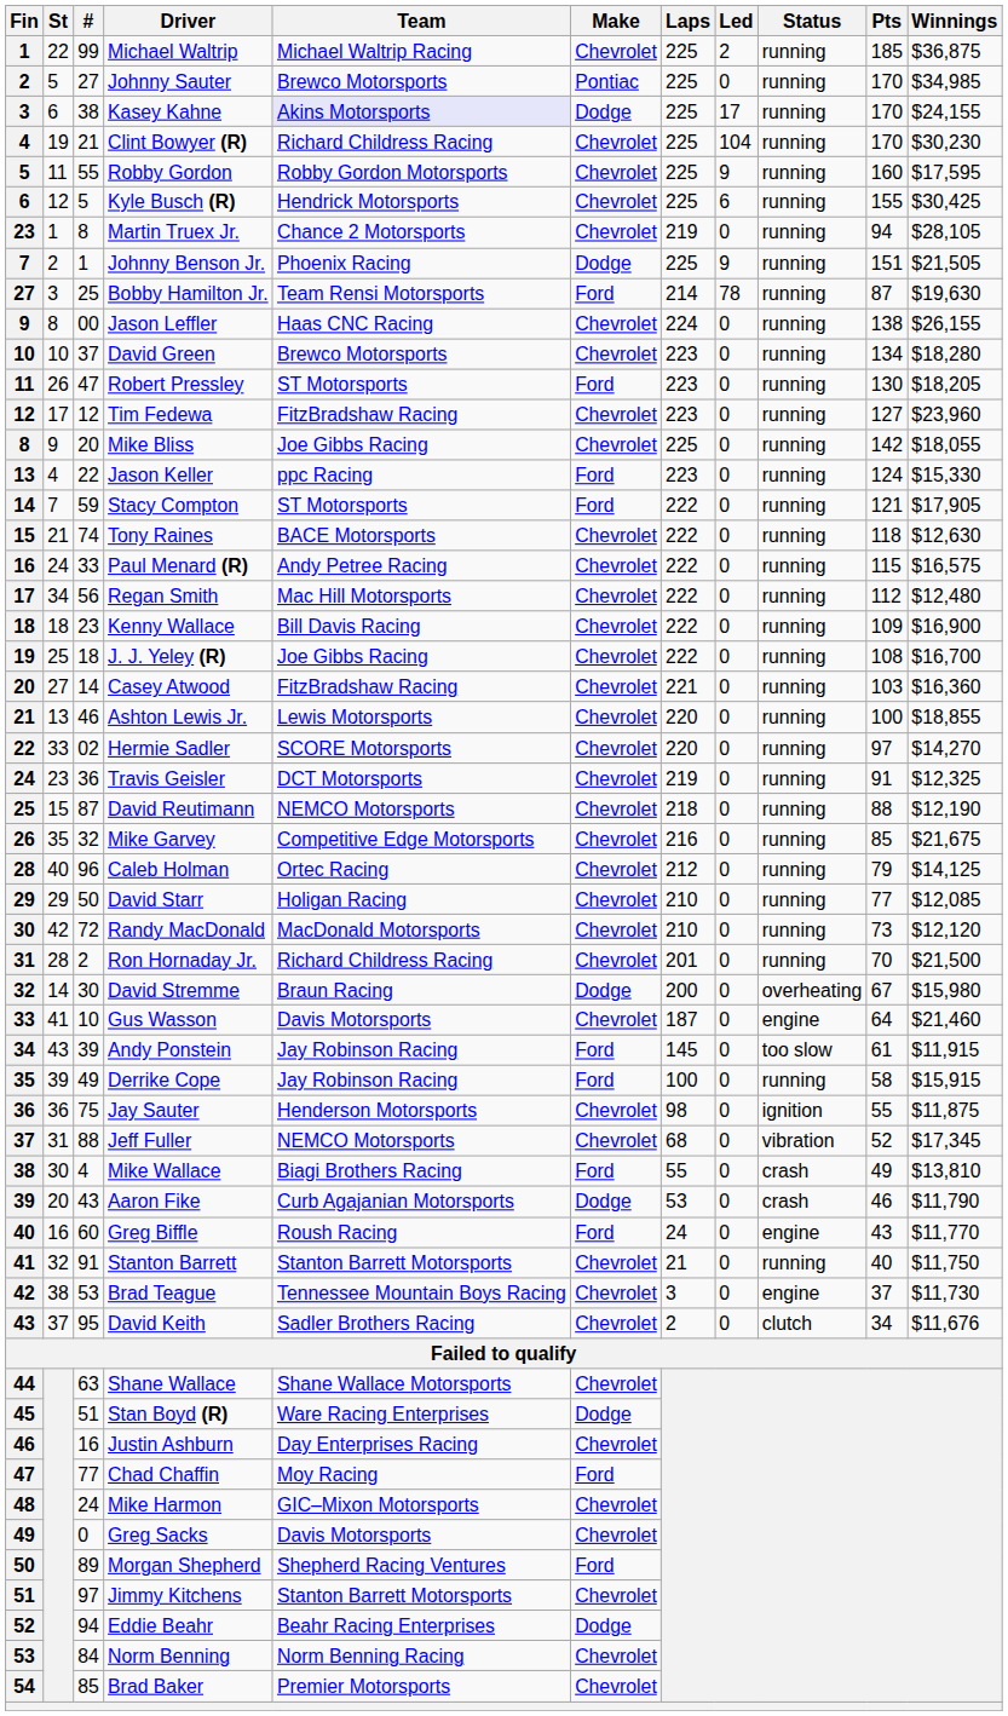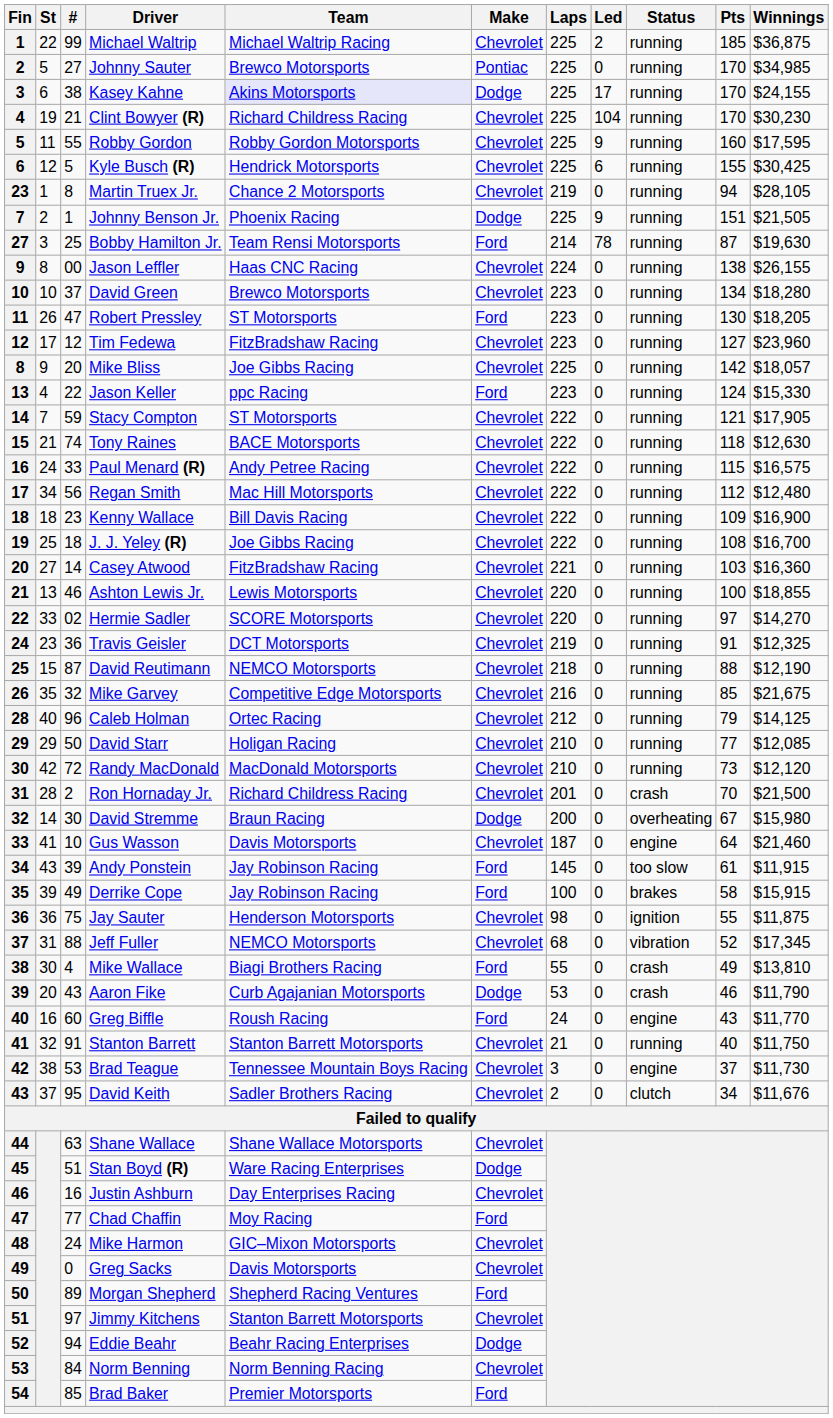 <table class="wikitable" style="font-size:95%">
 <tr>
 <th>Fin</th>
 <th>St</th>
 <th>#</th>
 <th>Driver</th>
 <th>Team</th>
 <th>Make</th>
 <th>Laps</th>
 <th>Led</th>
 <th>Status</th>
 <th>Pts</th>
 <th>Winnings</th>
 </tr>
 <tr>
 <th>1</th>
 <td>22</td>
 <td>99</td>
 <td><a href='#'>Michael Waltrip</a></td>
 <td><a href='#'>Michael Waltrip Racing</a></td>
 <td><a href='#'>Chevrolet</a></td>
 <td>225</td>
 <td>2</td>
 <td>running</td>
 <td>185</td>
 <td>$36,875</td>
 </tr>
 <tr>
 <th>2</th>
 <td>5</td>
 <td>27</td>
 <td><a href='#'>Johnny Sauter</a></td>
 <td><a href='#'>Brewco Motorsports</a></td>
 <td><a href='#'>Pontiac</a></td>
 <td>225</td>
 <td>0</td>
 <td>running</td>
 <td>170</td>
 <td>$34,985</td>
 </tr>
 <tr>
 <th>3</th>
 <td>6</td>
 <td>38</td>
 <td><a href='#'>Kasey Kahne</a></td>
 <td style="background: lavender;"><a href='#'>Akins Motorsports</a></td>
 <td><a href='#'>Dodge</a></td>
 <td>225</td>
 <td>17</td>
 <td>running</td>
 <td>170</td>
 <td>$24,155</td>
 </tr>
 <tr>
 <th>4</th>
 <td>19</td>
 <td>21</td>
 <td><a href='#'>Clint Bowyer</a> <strong>(R)</strong></td>
 <td><a href='#'>Richard Childress Racing</a></td>
 <td><a href='#'>Chevrolet</a></td>
 <td>225</td>
 <td>104</td>
 <td>running</td>
 <td>170</td>
 <td>$30,230</td>
 </tr>
 <tr>
 <th>5</th>
 <td>11</td>
 <td>55</td>
 <td><a href='#'>Robby Gordon</a></td>
 <td><a href='#'>Robby Gordon Motorsports</a></td>
 <td><a href='#'>Chevrolet</a></td>
 <td>225</td>
 <td>9</td>
 <td>running</td>
 <td>160</td>
 <td>$17,595</td>
 </tr>
 <tr>
 <th>6</th>
 <td>12</td>
 <td>5</td>
 <td><a href='#'>Kyle Busch</a> <strong>(R)</strong></td>
 <td><a href='#'>Hendrick Motorsports</a></td>
 <td><a href='#'>Chevrolet</a></td>
 <td>225</td>
 <td>6</td>
 <td>running</td>
 <td>155</td>
 <td>$30,425</td>
 </tr>
 <tr>
 <th>23</th>
 <td>1</td>
 <td>8</td>
 <td><a href='#'>Martin Truex Jr.</a></td>
 <td><a href='#'>Chance 2 Motorsports</a></td>
 <td><a href='#'>Chevrolet</a></td>
 <td>219</td>
 <td>0</td>
 <td>running</td>
 <td>94</td>
 <td>$28,105</td>
 </tr>
 <tr>
 <th>7</th>
 <td>2</td>
 <td>1</td>
 <td><a href='#'>Johnny Benson Jr.</a></td>
 <td><a href='#'>Phoenix Racing</a></td>
 <td><a href='#'>Dodge</a></td>
 <td>225</td>
 <td>9</td>
 <td>running</td>
 <td>151</td>
 <td>$21,505</td>
 </tr>
 <tr>
 <th>27</th>
 <td>3</td>
 <td>25</td>
 <td><a href='#'>Bobby Hamilton Jr.</a></td>
 <td><a href='#'>Team Rensi Motorsports</a></td>
 <td><a href='#'>Ford</a></td>
 <td>214</td>
 <td>78</td>
 <td>running</td>
 <td>87</td>
 <td>$19,630</td>
 </tr>
 <tr>
 <th>9</th>
 <td>8</td>
 <td>00</td>
 <td><a href='#'>Jason Leffler</a></td>
 <td><a href='#'>Haas CNC Racing</a></td>
 <td><a href='#'>Chevrolet</a></td>
 <td>224</td>
 <td>0</td>
 <td>running</td>
 <td>138</td>
 <td>$26,155</td>
 </tr>
 <tr>
 <th>10</th>
 <td>10</td>
 <td>37</td>
 <td><a href='#'>David Green</a></td>
 <td><a href='#'>Brewco Motorsports</a></td>
 <td><a href='#'>Chevrolet</a></td>
 <td>223</td>
 <td>0</td>
 <td>running</td>
 <td>134</td>
 <td>$18,280</td>
 </tr>
 <tr>
 <th>11</th>
 <td>26</td>
 <td>47</td>
 <td><a href='#'>Robert Pressley</a></td>
 <td><a href='#'>ST Motorsports</a></td>
 <td><a href='#'>Ford</a></td>
 <td>223</td>
 <td>0</td>
 <td>running</td>
 <td>130</td>
 <td>$18,205</td>
 </tr>
 <tr>
 <th>12</th>
 <td>17</td>
 <td>12</td>
 <td><a href='#'>Tim Fedewa</a></td>
 <td><a href='#'>FitzBradshaw Racing</a></td>
 <td><a href='#'>Chevrolet</a></td>
 <td>223</td>
 <td>0</td>
 <td>running</td>
 <td>127</td>
 <td>$23,960</td>
 </tr>
 <tr>
 <th>8</th>
 <td>9</td>
 <td>20</td>
 <td><a href='#'>Mike Bliss</a></td>
 <td><a href='#'>Joe Gibbs Racing</a></td>
 <td><a href='#'>Chevrolet</a></td>
 <td>225</td>
 <td>0</td>
 <td>running</td>
 <td>142</td>
-<td>$18,055</td>
+<td>$18,057</td>
 </tr>
 <tr>
 <th>13</th>
 <td>4</td>
 <td>22</td>
 <td><a href='#'>Jason Keller</a></td>
 <td><a href='#'>ppc Racing</a></td>
 <td><a href='#'>Ford</a></td>
 <td>223</td>
 <td>0</td>
 <td>running</td>
 <td>124</td>
 <td>$15,330</td>
 </tr>
 <tr>
 <th>14</th>
 <td>7</td>
 <td>59</td>
 <td><a href='#'>Stacy Compton</a></td>
 <td><a href='#'>ST Motorsports</a></td>
-<td><a href='#'>Ford</a></td>
+<td><a href='#'>Chevrolet</a></td>
 <td>222</td>
 <td>0</td>
 <td>running</td>
 <td>121</td>
 <td>$17,905</td>
 </tr>
 <tr>
 <th>15</th>
 <td>21</td>
 <td>74</td>
 <td><a href='#'>Tony Raines</a></td>
 <td><a href='#'>BACE Motorsports</a></td>
 <td><a href='#'>Chevrolet</a></td>
 <td>222</td>
 <td>0</td>
 <td>running</td>
 <td>118</td>
 <td>$12,630</td>
 </tr>
 <tr>
 <th>16</th>
 <td>24</td>
 <td>33</td>
 <td><a href='#'>Paul Menard</a> <strong>(R)</strong></td>
 <td><a href='#'>Andy Petree Racing</a></td>
 <td><a href='#'>Chevrolet</a></td>
 <td>222</td>
 <td>0</td>
 <td>running</td>
 <td>115</td>
 <td>$16,575</td>
 </tr>
 <tr>
 <th>17</th>
 <td>34</td>
 <td>56</td>
 <td><a href='#'>Regan Smith</a></td>
 <td><a href='#'>Mac Hill Motorsports</a></td>
 <td><a href='#'>Chevrolet</a></td>
 <td>222</td>
 <td>0</td>
 <td>running</td>
 <td>112</td>
 <td>$12,480</td>
 </tr>
 <tr>
 <th>18</th>
 <td>18</td>
 <td>23</td>
 <td><a href='#'>Kenny Wallace</a></td>
 <td><a href='#'>Bill Davis Racing</a></td>
 <td><a href='#'>Chevrolet</a></td>
 <td>222</td>
 <td>0</td>
 <td>running</td>
 <td>109</td>
 <td>$16,900</td>
 </tr>
 <tr>
 <th>19</th>
 <td>25</td>
 <td>18</td>
 <td><a href='#'>J. J. Yeley</a> <strong>(R)</strong></td>
 <td><a href='#'>Joe Gibbs Racing</a></td>
 <td><a href='#'>Chevrolet</a></td>
 <td>222</td>
 <td>0</td>
 <td>running</td>
 <td>108</td>
 <td>$16,700</td>
 </tr>
 <tr>
 <th>20</th>
 <td>27</td>
 <td>14</td>
 <td><a href='#'>Casey Atwood</a></td>
 <td><a href='#'>FitzBradshaw Racing</a></td>
 <td><a href='#'>Chevrolet</a></td>
 <td>221</td>
 <td>0</td>
 <td>running</td>
 <td>103</td>
 <td>$16,360</td>
 </tr>
 <tr>
 <th>21</th>
 <td>13</td>
 <td>46</td>
 <td><a href='#'>Ashton Lewis Jr.</a></td>
 <td><a href='#'>Lewis Motorsports</a></td>
 <td><a href='#'>Chevrolet</a></td>
 <td>220</td>
 <td>0</td>
 <td>running</td>
 <td>100</td>
 <td>$18,855</td>
 </tr>
 <tr>
 <th>22</th>
 <td>33</td>
 <td>02</td>
 <td><a href='#'>Hermie Sadler</a></td>
 <td><a href='#'>SCORE Motorsports</a></td>
 <td><a href='#'>Chevrolet</a></td>
 <td>220</td>
 <td>0</td>
 <td>running</td>
 <td>97</td>
 <td>$14,270</td>
 </tr>
 <tr>
 <th>24</th>
 <td>23</td>
 <td>36</td>
 <td><a href='#'>Travis Geisler</a></td>
 <td><a href='#'>DCT Motorsports</a></td>
 <td><a href='#'>Chevrolet</a></td>
 <td>219</td>
 <td>0</td>
 <td>running</td>
 <td>91</td>
 <td>$12,325</td>
 </tr>
 <tr>
 <th>25</th>
 <td>15</td>
 <td>87</td>
 <td><a href='#'>David Reutimann</a></td>
 <td><a href='#'>NEMCO Motorsports</a></td>
 <td><a href='#'>Chevrolet</a></td>
 <td>218</td>
 <td>0</td>
 <td>running</td>
 <td>88</td>
 <td>$12,190</td>
 </tr>
 <tr>
 <th>26</th>
 <td>35</td>
 <td>32</td>
 <td><a href='#'>Mike Garvey</a></td>
 <td><a href='#'>Competitive Edge Motorsports</a></td>
 <td><a href='#'>Chevrolet</a></td>
 <td>216</td>
 <td>0</td>
 <td>running</td>
 <td>85</td>
 <td>$21,675</td>
 </tr>
 <tr>
 <th>28</th>
 <td>40</td>
 <td>96</td>
 <td><a href='#'>Caleb Holman</a></td>
 <td><a href='#'>Ortec Racing</a></td>
 <td><a href='#'>Chevrolet</a></td>
 <td>212</td>
 <td>0</td>
 <td>running</td>
 <td>79</td>
 <td>$14,125</td>
 </tr>
 <tr>
 <th>29</th>
 <td>29</td>
 <td>50</td>
 <td><a href='#'>David Starr</a></td>
 <td><a href='#'>Holigan Racing</a></td>
 <td><a href='#'>Chevrolet</a></td>
 <td>210</td>
 <td>0</td>
 <td>running</td>
 <td>77</td>
 <td>$12,085</td>
 </tr>
 <tr>
 <th>30</th>
 <td>42</td>
 <td>72</td>
 <td><a href='#'>Randy MacDonald</a></td>
 <td><a href='#'>MacDonald Motorsports</a></td>
 <td><a href='#'>Chevrolet</a></td>
 <td>210</td>
 <td>0</td>
 <td>running</td>
 <td>73</td>
 <td>$12,120</td>
 </tr>
 <tr>
 <th>31</th>
 <td>28</td>
 <td>2</td>
 <td><a href='#'>Ron Hornaday Jr.</a></td>
 <td><a href='#'>Richard Childress Racing</a></td>
 <td><a href='#'>Chevrolet</a></td>
 <td>201</td>
 <td>0</td>
-<td>running</td>
+<td>crash</td>
 <td>70</td>
 <td>$21,500</td>
 </tr>
 <tr>
 <th>32</th>
 <td>14</td>
 <td>30</td>
 <td><a href='#'>David Stremme</a></td>
 <td><a href='#'>Braun Racing</a></td>
 <td><a href='#'>Dodge</a></td>
 <td>200</td>
 <td>0</td>
 <td>overheating</td>
 <td>67</td>
 <td>$15,980</td>
 </tr>
 <tr>
 <th>33</th>
 <td>41</td>
 <td>10</td>
 <td><a href='#'>Gus Wasson</a></td>
 <td><a href='#'>Davis Motorsports</a></td>
 <td><a href='#'>Chevrolet</a></td>
 <td>187</td>
 <td>0</td>
 <td>engine</td>
 <td>64</td>
 <td>$21,460</td>
 </tr>
 <tr>
 <th>34</th>
 <td>43</td>
 <td>39</td>
 <td><a href='#'>Andy Ponstein</a></td>
 <td><a href='#'>Jay Robinson Racing</a></td>
 <td><a href='#'>Ford</a></td>
 <td>145</td>
 <td>0</td>
 <td>too slow</td>
 <td>61</td>
 <td>$11,915</td>
 </tr>
 <tr>
 <th>35</th>
 <td>39</td>
 <td>49</td>
 <td><a href='#'>Derrike Cope</a></td>
 <td><a href='#'>Jay Robinson Racing</a></td>
 <td><a href='#'>Ford</a></td>
 <td>100</td>
 <td>0</td>
-<td>running</td>
+<td>brakes</td>
 <td>58</td>
 <td>$15,915</td>
 </tr>
 <tr>
 <th>36</th>
 <td>36</td>
 <td>75</td>
 <td><a href='#'>Jay Sauter</a></td>
 <td><a href='#'>Henderson Motorsports</a></td>
 <td><a href='#'>Chevrolet</a></td>
 <td>98</td>
 <td>0</td>
 <td>ignition</td>
 <td>55</td>
 <td>$11,875</td>
 </tr>
 <tr>
 <th>37</th>
 <td>31</td>
 <td>88</td>
 <td><a href='#'>Jeff Fuller</a></td>
 <td><a href='#'>NEMCO Motorsports</a></td>
 <td><a href='#'>Chevrolet</a></td>
 <td>68</td>
 <td>0</td>
 <td>vibration</td>
 <td>52</td>
 <td>$17,345</td>
 </tr>
 <tr>
 <th>38</th>
 <td>30</td>
 <td>4</td>
 <td><a href='#'>Mike Wallace</a></td>
 <td><a href='#'>Biagi Brothers Racing</a></td>
 <td><a href='#'>Ford</a></td>
 <td>55</td>
 <td>0</td>
 <td>crash</td>
 <td>49</td>
 <td>$13,810</td>
 </tr>
 <tr>
 <th>39</th>
 <td>20</td>
 <td>43</td>
 <td><a href='#'>Aaron Fike</a></td>
 <td><a href='#'>Curb Agajanian Motorsports</a></td>
 <td><a href='#'>Dodge</a></td>
 <td>53</td>
 <td>0</td>
 <td>crash</td>
 <td>46</td>
 <td>$11,790</td>
 </tr>
 <tr>
 <th>40</th>
 <td>16</td>
 <td>60</td>
 <td><a href='#'>Greg Biffle</a></td>
 <td><a href='#'>Roush Racing</a></td>
 <td><a href='#'>Ford</a></td>
 <td>24</td>
 <td>0</td>
 <td>engine</td>
 <td>43</td>
 <td>$11,770</td>
 </tr>
 <tr>
 <th>41</th>
 <td>32</td>
 <td>91</td>
 <td><a href='#'>Stanton Barrett</a></td>
 <td><a href='#'>Stanton Barrett Motorsports</a></td>
 <td><a href='#'>Chevrolet</a></td>
 <td>21</td>
 <td>0</td>
 <td>running</td>
 <td>40</td>
 <td>$11,750</td>
 </tr>
 <tr>
 <th>42</th>
 <td>38</td>
 <td>53</td>
 <td><a href='#'>Brad Teague</a></td>
 <td><a href='#'>Tennessee Mountain Boys Racing</a></td>
 <td><a href='#'>Chevrolet</a></td>
 <td>3</td>
 <td>0</td>
 <td>engine</td>
 <td>37</td>
 <td>$11,730</td>
 </tr>
 <tr>
 <th>43</th>
 <td>37</td>
 <td>95</td>
 <td><a href='#'>David Keith</a></td>
 <td><a href='#'>Sadler Brothers Racing</a></td>
 <td><a href='#'>Chevrolet</a></td>
 <td>2</td>
 <td>0</td>
 <td>clutch</td>
 <td>34</td>
 <td>$11,676</td>
 </tr>
 <tr>
 <th colspan="11">Failed to qualify</th>
 </tr>
 <tr>
 <th>44</th>
 <th rowspan="11"></th>
 <td>63</td>
 <td><a href='#'>Shane Wallace</a></td>
 <td><a href='#'>Shane Wallace Motorsports</a></td>
 <td><a href='#'>Chevrolet</a></td>
 <th colspan="5" rowspan="11"></th>
 </tr>
 <tr>
 <th>45</th>
 <td>51</td>
 <td><a href='#'>Stan Boyd</a> <strong>(R)</strong></td>
 <td><a href='#'>Ware Racing Enterprises</a></td>
 <td><a href='#'>Dodge</a></td>
 </tr>
 <tr>
 <th>46</th>
 <td>16</td>
 <td><a href='#'>Justin Ashburn</a></td>
 <td><a href='#'>Day Enterprises Racing</a></td>
 <td><a href='#'>Chevrolet</a></td>
 </tr>
 <tr>
 <th>47</th>
 <td>77</td>
 <td><a href='#'>Chad Chaffin</a></td>
 <td><a href='#'>Moy Racing</a></td>
 <td><a href='#'>Ford</a></td>
 </tr>
 <tr>
 <th>48</th>
 <td>24</td>
 <td><a href='#'>Mike Harmon</a></td>
 <td><a href='#'>GIC–Mixon Motorsports</a></td>
 <td><a href='#'>Chevrolet</a></td>
 </tr>
 <tr>
 <th>49</th>
 <td>0</td>
 <td><a href='#'>Greg Sacks</a></td>
 <td><a href='#'>Davis Motorsports</a></td>
 <td><a href='#'>Chevrolet</a></td>
 </tr>
 <tr>
 <th>50</th>
 <td>89</td>
 <td><a href='#'>Morgan Shepherd</a></td>
 <td><a href='#'>Shepherd Racing Ventures</a></td>
 <td><a href='#'>Ford</a></td>
 </tr>
 <tr>
 <th>51</th>
 <td>97</td>
 <td><a href='#'>Jimmy Kitchens</a></td>
 <td><a href='#'>Stanton Barrett Motorsports</a></td>
 <td><a href='#'>Chevrolet</a></td>
 </tr>
 <tr>
 <th>52</th>
 <td>94</td>
 <td><a href='#'>Eddie Beahr</a></td>
 <td><a href='#'>Beahr Racing Enterprises</a></td>
 <td><a href='#'>Dodge</a></td>
 </tr>
 <tr>
 <th>53</th>
 <td>84</td>
 <td><a href='#'>Norm Benning</a></td>
 <td><a href='#'>Norm Benning Racing</a></td>
 <td><a href='#'>Chevrolet</a></td>
 </tr>
 <tr>
 <th>54</th>
 <td>85</td>
 <td><a href='#'>Brad Baker</a></td>
 <td><a href='#'>Premier Motorsports</a></td>
-<td><a href='#'>Chevrolet</a></td>
+<td><a href='#'>Ford</a></td>
 </tr>
 <tr>
 <th colspan="11"></th>
 </tr>
 </table>
